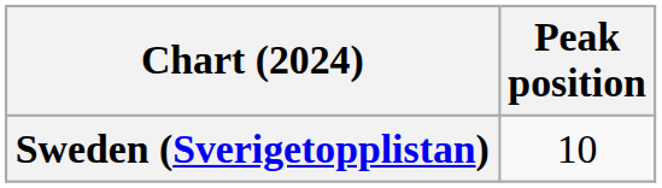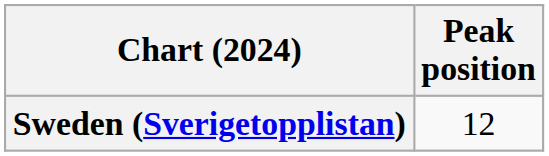 <table class="wikitable plainrowheaders" style="text-align:center">
 <tr>
 <th scope="col">Chart (2024)</th>
 <th scope="col">Peak<br>position</th>
 </tr>
 <tr>
 <th scope="row">Sweden (<a href='#'>Sverigetopplistan</a>)</th>
-<td>10</td>
+<td>12</td>
 </tr>
 </table>
